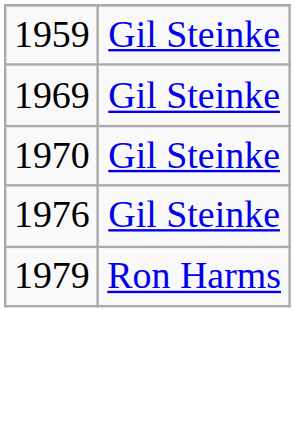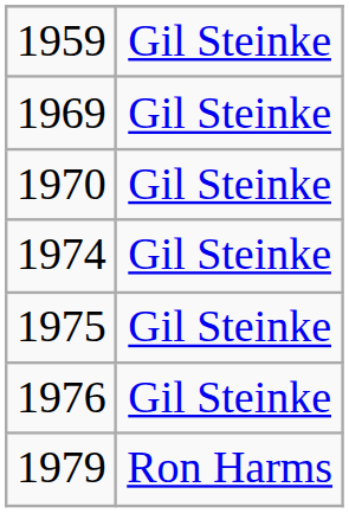 <table class="wikitable" style="text-align:center">
 <tr>
 </tr>
 <tr>
 <td>1959</td>
 <td><a href='#'>Gil Steinke</a></td>
 </tr>
 <tr>
 <td>1969</td>
 <td><a href='#'>Gil Steinke</a></td>
 </tr>
 <tr>
 <td>1970</td>
 <td><a href='#'>Gil Steinke</a></td>
 </tr>
 <tr>
+<td>1974</td>
+<td><a href='#'>Gil Steinke</a></td>
+</tr>
+<tr>
+<td>1975</td>
+<td><a href='#'>Gil Steinke</a></td>
+</tr>
+<tr>
 <td>1976</td>
 <td><a href='#'>Gil Steinke</a></td>
 </tr>
 <tr>
 <td>1979</td>
 <td><a href='#'>Ron Harms</a></td>
 </tr>
 </table>
